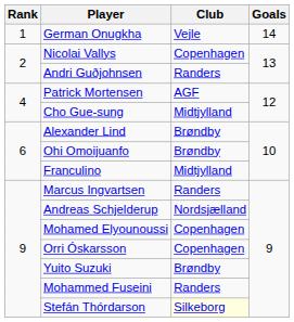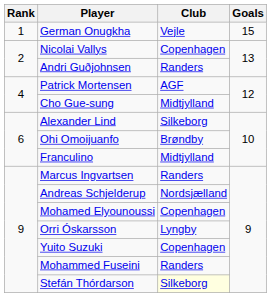 <table class="wikitable" style="text-align:center">
 <tr>
 <th>Rank</th>
 <th>Player</th>
 <th>Club</th>
 <th>Goals</th>
 </tr>
 <tr>
 <td rowspan="1">1</td>
 <td align="left"> <a href='#'>German Onugkha</a></td>
 <td align="left"><a href='#'>Vejle</a></td>
-<td rowspan="1">14</td>
+<td rowspan="1">15</td>
 </tr>
 <tr>
 <td rowspan="2">2</td>
 <td align="left"> <a href='#'>Nicolai Vallys</a></td>
 <td align="left"><a href='#'>Copenhagen</a></td>
 <td rowspan="2">13</td>
 </tr>
 <tr>
 <td align="left"> <a href='#'>Andri Guðjohnsen</a></td>
 <td align="left"><a href='#'>Randers</a></td>
 </tr>
 <tr>
 <td rowspan="2">4</td>
 <td align="left"> <a href='#'>Patrick Mortensen</a></td>
 <td align="left"><a href='#'>AGF</a></td>
 <td rowspan="2">12</td>
 </tr>
 <tr>
 <td align="left"> <a href='#'>Cho Gue-sung</a></td>
 <td align="left"><a href='#'>Midtjylland</a></td>
 </tr>
 <tr>
 <td rowspan="3">6</td>
 <td align="left"> <a href='#'>Alexander Lind</a></td>
-<td align="left"><a href='#'>Brøndby</a></td>
+<td align="left"><a href='#'>Silkeborg</a></td>
 <td rowspan="3">10</td>
 </tr>
 <tr>
 <td align="left"> <a href='#'>Ohi Omoijuanfo</a></td>
 <td align="left"><a href='#'>Brøndby</a></td>
 </tr>
 <tr>
 <td align="left"> <a href='#'>Franculino</a></td>
 <td align="left"><a href='#'>Midtjylland</a></td>
 </tr>
 <tr>
 <td rowspan="7">9</td>
 <td align="left"> <a href='#'>Marcus Ingvartsen</a></td>
 <td align="left"><a href='#'>Randers</a></td>
 <td rowspan="7">9</td>
 </tr>
 <tr>
 <td align="left"> <a href='#'>Andreas Schjelderup</a></td>
 <td align="left"><a href='#'>Nordsjælland</a></td>
 </tr>
 <tr>
 <td align="left"> <a href='#'>Mohamed Elyounoussi</a></td>
 <td align="left"><a href='#'>Copenhagen</a></td>
 </tr>
 <tr>
 <td align="left"> <a href='#'>Orri Óskarsson</a></td>
-<td align="left"><a href='#'>Copenhagen</a></td>
+<td align="left"><a href='#'>Lyngby</a></td>
 </tr>
 <tr>
 <td align="left"> <a href='#'>Yuito Suzuki</a></td>
-<td align="left"><a href='#'>Brøndby</a></td>
+<td align="left"><a href='#'>Copenhagen</a></td>
 </tr>
 <tr>
 <td align="left"> <a href='#'>Mohammed Fuseini</a></td>
 <td align="left"><a href='#'>Randers</a></td>
 </tr>
 <tr>
 <td align="left"> <a href='#'>Stefán Thórdarson</a></td>
 <td align="left" style="background: lightyellow;"><a href='#'>Silkeborg</a></td>
 </tr>
 </table>
